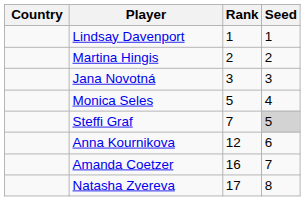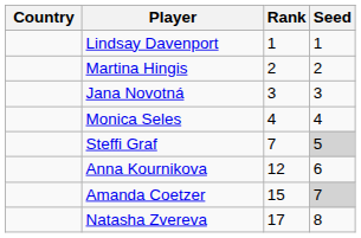 <table class="sortable wikitable">
 <tr>
 <th width="70">Country</th>
 <th width="175">Player</th>
 <th>Rank</th>
 <th>Seed</th>
 </tr>
 <tr>
 <td></td>
 <td><a href='#'>Lindsay Davenport</a></td>
 <td>1</td>
 <td>1</td>
 </tr>
 <tr>
 <td></td>
 <td><a href='#'>Martina Hingis</a></td>
 <td>2</td>
 <td>2</td>
 </tr>
 <tr>
 <td></td>
 <td><a href='#'>Jana Novotná</a></td>
 <td>3</td>
 <td>3</td>
 </tr>
 <tr>
 <td></td>
 <td><a href='#'>Monica Seles</a></td>
-<td>5</td>
+<td>4</td>
 <td>4</td>
 </tr>
 <tr>
 <td></td>
 <td><a href='#'>Steffi Graf</a></td>
 <td>7</td>
 <td style="background: lightgrey;">5</td>
 </tr>
 <tr>
 <td></td>
 <td><a href='#'>Anna Kournikova</a></td>
 <td>12</td>
 <td>6</td>
 </tr>
 <tr>
 <td></td>
 <td><a href='#'>Amanda Coetzer</a></td>
-<td>16</td>
-<td>7</td>
+<td>15</td>
+<td style="background: lightgrey;">7</td>
 </tr>
 <tr>
 <td></td>
 <td><a href='#'>Natasha Zvereva</a></td>
 <td>17</td>
 <td>8</td>
 </tr>
 </table>
